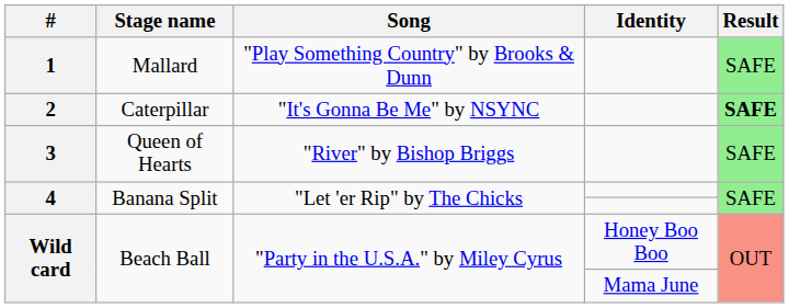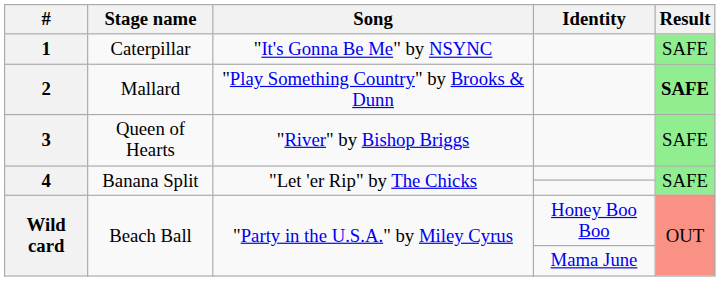 <table class="wikitable plainrowheaders" style="text-align: center;">
 <tr>
 <th>#</th>
 <th>Stage name</th>
 <th>Song</th>
 <th>Identity</th>
 <th>Result</th>
 </tr>
 <tr>
 <th>1</th>
-<td>Mallard</td>
-<td>"<a href='#'>Play Something Country</a>" by <a href='#'>Brooks & Dunn</a></td>
+<td>Caterpillar</td>
+<td>"<a href='#'>It's Gonna Be Me</a>" by <a href='#'>NSYNC</a></td>
 <td></td>
 <td bgcolor=lightgreen>SAFE</td>
 </tr>
 <tr>
 <th>2</th>
-<td>Caterpillar</td>
-<td>"<a href='#'>It's Gonna Be Me</a>" by <a href='#'>NSYNC</a></td>
+<td>Mallard</td>
+<td>"<a href='#'>Play Something Country</a>" by <a href='#'>Brooks & Dunn</a></td>
 <td></td>
 <td bgcolor=lightgreen><strong>SAFE</strong></td>
 </tr>
 <tr>
 <th>3</th>
 <td>Queen of Hearts</td>
 <td>"<a href='#'>River</a>" by <a href='#'>Bishop Briggs</a></td>
 <td></td>
 <td bgcolor=lightgreen>SAFE</td>
 </tr>
 <tr>
 <th rowspan=2>4</th>
 <td rowspan=2>Banana Split</td>
 <td rowspan=2>"Let 'er Rip" by <a href='#'>The Chicks</a></td>
 <td></td>
 <td rowspan=2 bgcolor=lightgreen>SAFE</td>
 </tr>
 <tr>
 <td></td>
 </tr>
 <tr>
 <th rowspan=2>Wild card</th>
 <td rowspan=2>Beach Ball</td>
 <td rowspan=2>"<a href='#'>Party in the U.S.A.</a>" by <a href='#'>Miley Cyrus</a></td>
 <td><a href='#'>Honey Boo Boo</a></td>
 <td rowspan=2 bgcolor=#F99185>OUT</td>
 </tr>
 <tr>
 <td><a href='#'>Mama June</a></td>
 </tr>
 </table>
